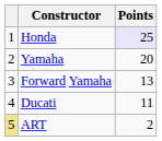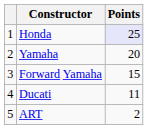 <table class="wikitable" style="font-size: 95%;">
 <tr>
 <th></th>
 <th>Constructor</th>
 <th>Points</th>
 </tr>
 <tr>
 <td align=center>1</td>
 <td> <a href='#'>Honda</a></td>
 <td align=right style="background: lavender;">25</td>
 </tr>
 <tr>
 <td align=center>2</td>
 <td> <a href='#'>Yamaha</a></td>
 <td align=right>20</td>
 </tr>
 <tr>
 <td align=center>3</td>
 <td> <a href='#'>Forward</a> <a href='#'>Yamaha</a></td>
-<td align=right>13</td>
+<td align=right>15</td>
 </tr>
 <tr>
 <td align=center>4</td>
 <td> <a href='#'>Ducati</a></td>
 <td align=right>11</td>
 </tr>
 <tr>
-<td align=center style="background: khaki;">5</td>
+<td align=center>5</td>
 <td> <a href='#'>ART</a></td>
 <td align=right>2</td>
 </tr>
 </table>
